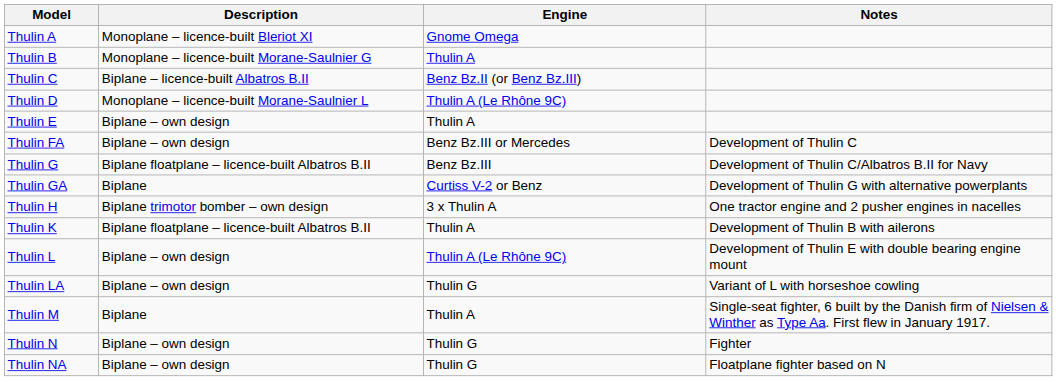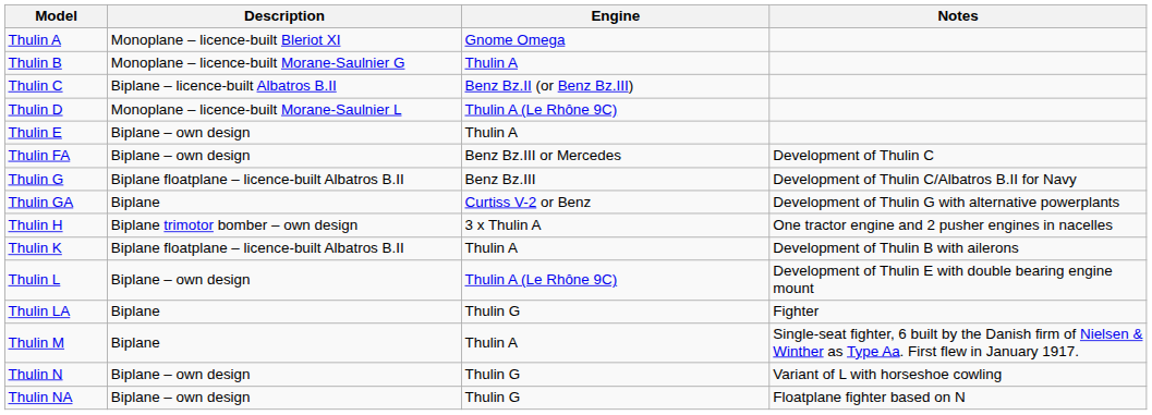 <table class="wikitable sortable" style=line-height:1.5">
 <tr>
 <th style="width:9%;">Model</th>
 <th style="width:31%;">Description</th>
 <th style="width:27%;">Engine</th>
 <th>Notes</th>
 </tr>
 <tr>
 <td><a href='#'>Thulin A</a></td>
 <td>Monoplane – licence-built <a href='#'>Bleriot XI</a></td>
 <td><a href='#'>Gnome Omega</a> </td>
 <td></td>
 </tr>
 <tr>
 <td><a href='#'>Thulin B</a></td>
 <td>Monoplane – licence-built <a href='#'>Morane-Saulnier G</a></td>
 <td><a href='#'>Thulin A</a> </td>
 <td></td>
 </tr>
 <tr>
 <td><a href='#'>Thulin C</a></td>
 <td>Biplane – licence-built <a href='#'>Albatros B.II</a></td>
 <td><a href='#'>Benz Bz.II</a> (or <a href='#'>Benz Bz.III</a>)</td>
 <td></td>
 </tr>
 <tr>
 <td><a href='#'>Thulin D</a></td>
 <td>Monoplane – licence-built <a href='#'>Morane-Saulnier L</a></td>
 <td><a href='#'>Thulin A (Le Rhône 9C)</a> </td>
 <td></td>
 </tr>
 <tr>
 <td><a href='#'>Thulin E</a></td>
 <td>Biplane – own design</td>
 <td>Thulin A </td>
 <td></td>
 </tr>
 <tr>
 <td><a href='#'>Thulin FA</a></td>
 <td>Biplane – own design</td>
 <td>Benz Bz.III or Mercedes</td>
 <td>Development of Thulin C</td>
 </tr>
 <tr>
 <td><a href='#'>Thulin G</a></td>
 <td>Biplane floatplane – licence-built Albatros B.II</td>
 <td>Benz Bz.III </td>
 <td>Development of Thulin C/Albatros B.II for Navy</td>
 </tr>
 <tr>
 <td><a href='#'>Thulin GA</a></td>
 <td>Biplane</td>
 <td><a href='#'>Curtiss V-2</a>  or Benz</td>
 <td>Development of Thulin G with alternative powerplants</td>
 </tr>
 <tr>
 <td><a href='#'>Thulin H</a></td>
 <td>Biplane <a href='#'>trimotor</a> bomber – own design</td>
 <td>3 x Thulin A </td>
 <td>One tractor engine and 2 pusher engines in nacelles</td>
 </tr>
 <tr>
 <td><a href='#'>Thulin K</a></td>
 <td>Biplane floatplane – licence-built Albatros B.II</td>
 <td>Thulin A </td>
 <td>Development of Thulin B with ailerons</td>
 </tr>
 <tr>
 <td><a href='#'>Thulin L</a></td>
 <td>Biplane – own design</td>
 <td><a href='#'>Thulin A (Le Rhône 9C)</a> </td>
 <td>Development of Thulin E with double bearing engine mount</td>
 </tr>
 <tr>
 <td><a href='#'>Thulin LA</a></td>
-<td>Biplane – own design</td>
+<td>Biplane</td>
 <td>Thulin G </td>
-<td>Variant of L with horseshoe cowling</td>
+<td>Fighter</td>
 </tr>
 <tr>
 <td><a href='#'>Thulin M</a></td>
 <td>Biplane</td>
 <td>Thulin A</td>
 <td>Single-seat fighter, 6 built by the Danish firm of <a href='#'>Nielsen & Winther</a> as <a href='#'>Type Aa</a>. First flew in January 1917.</td>
 </tr>
 <tr>
 <td><a href='#'>Thulin N</a></td>
 <td>Biplane – own design</td>
 <td>Thulin G </td>
-<td>Fighter</td>
+<td>Variant of L with horseshoe cowling</td>
 </tr>
 <tr>
 <td><a href='#'>Thulin NA</a></td>
 <td>Biplane – own design</td>
 <td>Thulin G </td>
 <td>Floatplane fighter based on N</td>
 </tr>
 </table>
